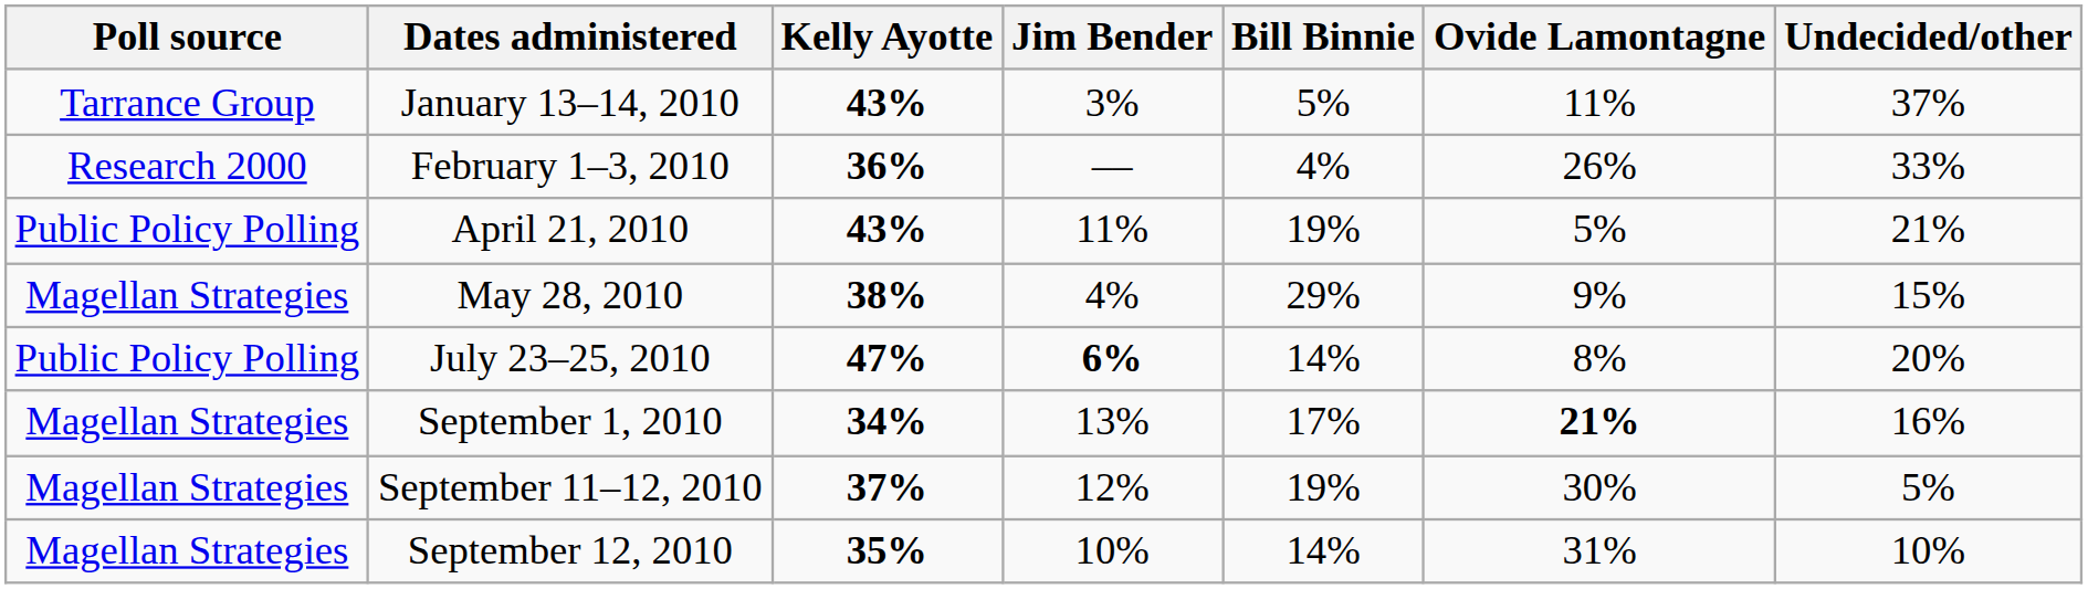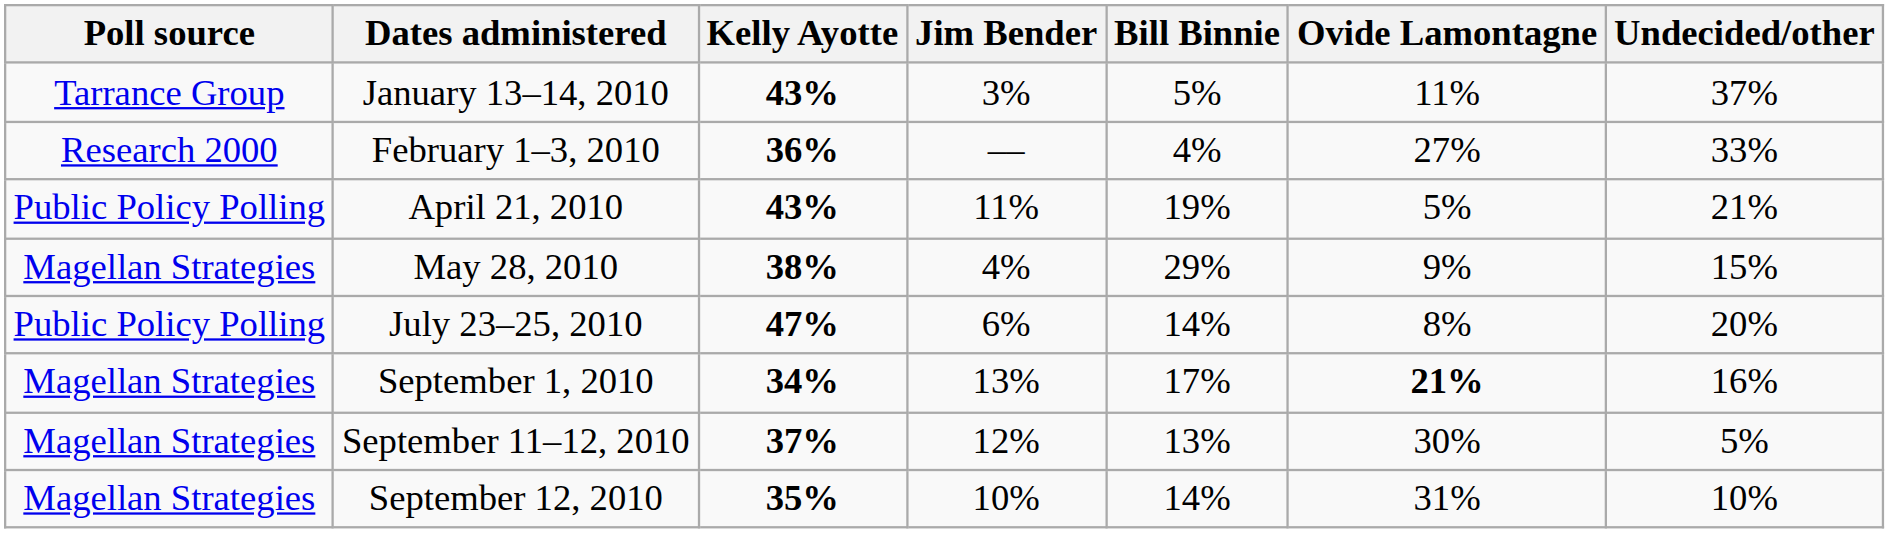 <table class="wikitable" style="text-align:center">
 <tr valign=bottom>
 <th>Poll source</th>
 <th>Dates administered</th>
 <th>Kelly Ayotte</th>
 <th>Jim Bender</th>
 <th>Bill Binnie</th>
 <th>Ovide Lamontagne</th>
 <th>Undecided/other</th>
 </tr>
 <tr>
 <td><a href='#'>Tarrance Group</a></td>
 <td>January 13–14, 2010</td>
 <td><strong>43%</strong></td>
 <td> 3%</td>
 <td> 5%</td>
 <td> 11%</td>
 <td> 37%</td>
 </tr>
 <tr>
 <td><a href='#'>Research 2000</a></td>
 <td>February 1–3, 2010</td>
 <td><strong>36%</strong></td>
 <td> ––</td>
 <td> 4%</td>
-<td> 26%</td>
+<td> 27%</td>
 <td> 33%</td>
 </tr>
 <tr>
 <td><a href='#'>Public Policy Polling</a></td>
 <td>April 21, 2010</td>
 <td><strong>43%</strong></td>
 <td> 11%</td>
 <td> 19%</td>
 <td> 5%</td>
 <td> 21%</td>
 </tr>
 <tr>
 <td><a href='#'>Magellan Strategies</a></td>
 <td>May 28, 2010</td>
 <td><strong>38%</strong></td>
 <td> 4%</td>
 <td> 29%</td>
 <td> 9%</td>
 <td> 15%</td>
 </tr>
 <tr>
 <td><a href='#'>Public Policy Polling</a></td>
 <td>July 23–25, 2010</td>
 <td><strong>47%</strong></td>
-<td><strong> 6%</strong></td>
+<td> 6%</td>
 <td> 14%</td>
 <td> 8%</td>
 <td> 20%</td>
 </tr>
 <tr>
 <td><a href='#'>Magellan Strategies</a></td>
 <td>September 1, 2010</td>
 <td><strong>34%</strong></td>
 <td> 13%</td>
 <td> 17%</td>
 <td><strong> 21%</strong></td>
 <td> 16%</td>
 </tr>
 <tr>
 <td><a href='#'>Magellan Strategies</a></td>
 <td>September 11–12, 2010</td>
 <td><strong>37%</strong></td>
 <td> 12%</td>
-<td> 19%</td>
+<td> 13%</td>
 <td> 30%</td>
 <td> 5%</td>
 </tr>
 <tr>
 <td><a href='#'>Magellan Strategies</a></td>
 <td>September 12, 2010</td>
 <td><strong>35%</strong></td>
 <td> 10%</td>
 <td> 14%</td>
 <td> 31%</td>
 <td> 10%</td>
 </tr>
 </table>
